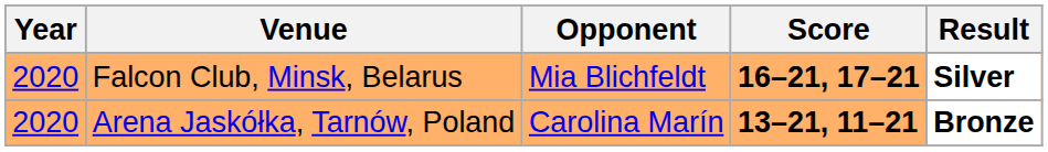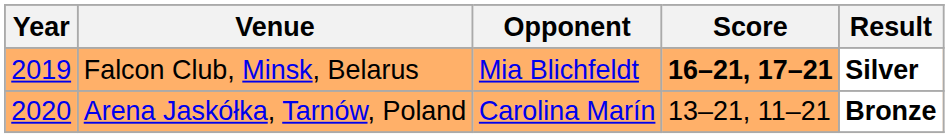 <table class="sortable wikitable" style="font-size: 90%;">
 <tr>
 <th>Year</th>
 <th>Venue</th>
 <th>Opponent</th>
 <th>Score</th>
 <th>Result</th>
 </tr>
 <tr style="background:#FFB069">
-<td align="center"><a href='#'>2020</a></td>
+<td align="center"><a href='#'>2019</a></td>
 <td align="left">Falcon Club, <a href='#'>Minsk</a>, Belarus</td>
 <td align="left"> <a href='#'>Mia Blichfeldt</a></td>
 <td align="left"><strong>16–21, 17–21</strong></td>
 <td style="text-align:left; background:white"> <strong>Silver</strong></td>
 </tr>
 <tr style="background:#FFB069">
 <td align="center"><a href='#'>2020</a></td>
 <td align="left"><a href='#'>Arena Jaskółka</a>, <a href='#'>Tarnów</a>, Poland</td>
 <td align="left"> <a href='#'>Carolina Marín</a></td>
-<td align="left"><strong>13–21, 11–21</strong></td>
+<td align="left">13–21, 11–21</td>
 <td style="text-align:left; background:white"> <strong>Bronze</strong></td>
 </tr>
 </table>
